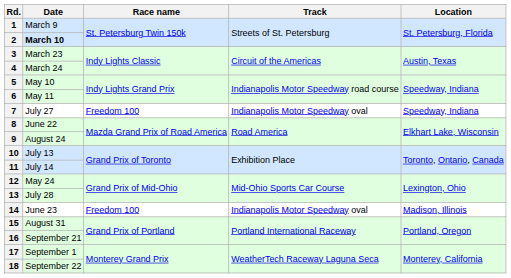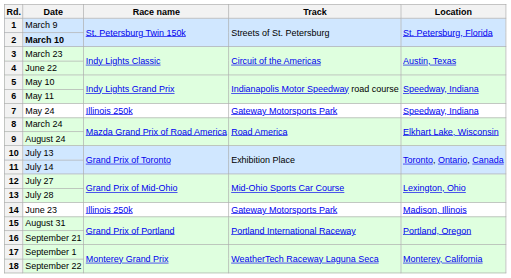 <table class="wikitable" style="font-size: 85%">
 <tr>
 <th>Rd.</th>
 <th>Date</th>
 <th>Race name</th>
 <th>Track</th>
 <th>Location</th>
 </tr>
 <tr style="background:#D0E7FF;">
 <th>1</th>
 <td>March 9</td>
 <td rowspan=2> <a href='#'>St. Petersburg Twin 150k</a></td>
 <td rowspan=2>Streets of St. Petersburg</td>
 <td rowspan=2><a href='#'>St. Petersburg, Florida</a></td>
 </tr>
 <tr style="background:#D0E7FF;">
 <th>2</th>
 <td><strong>March 10</strong></td>
 </tr>
 <tr style="background:#DFFFDF;">
 <th>3</th>
 <td>March 23</td>
 <td rowspan=2> <a href='#'>Indy Lights Classic</a></td>
 <td rowspan=2><a href='#'>Circuit of the Americas</a></td>
 <td rowspan=2><a href='#'>Austin, Texas</a></td>
 </tr>
 <tr style="background:#DFFFDF;">
 <th>4</th>
-<td>March 24</td>
+<td>June 22</td>
 </tr>
 <tr style="background:#DFFFDF;">
 <th>5</th>
 <td>May 10</td>
 <td rowspan=2> <a href='#'>Indy Lights Grand Prix</a></td>
 <td rowspan=2><a href='#'>Indianapolis Motor Speedway</a> road course</td>
 <td rowspan=2><a href='#'>Speedway, Indiana</a></td>
 </tr>
 <tr style="background:#DFFFDF;">
 <th>6</th>
 <td>May 11</td>
 </tr>
 <tr style="background:#FFFFFF;">
 <th>7</th>
-<td>July 27</td>
-<td> <a href='#'>Freedom 100</a></td>
-<td><a href='#'>Indianapolis Motor Speedway</a> oval</td>
+<td>May 24</td>
+<td> <a href='#'>Illinois 250k</a></td>
+<td><a href='#'>Gateway Motorsports Park</a></td>
 <td><a href='#'>Speedway, Indiana</a></td>
 </tr>
 <tr style="background:#DFFFDF;">
 <th>8</th>
-<td>June 22</td>
+<td>March 24</td>
 <td rowspan=2> <a href='#'>Mazda Grand Prix of Road America</a></td>
 <td rowspan=2><a href='#'>Road America</a></td>
 <td rowspan=2><a href='#'>Elkhart Lake, Wisconsin</a></td>
 </tr>
 <tr style="background:#DFFFDF;">
 <th>9</th>
 <td>August 24</td>
 </tr>
 <tr style="background:#D0E7FF;">
 <th>10</th>
 <td>July 13</td>
 <td rowspan=2> <a href='#'>Grand Prix of Toronto</a></td>
 <td rowspan=2>Exhibition Place</td>
 <td rowspan=2><a href='#'>Toronto</a>, <a href='#'>Ontario</a>, <a href='#'>Canada</a></td>
 </tr>
 <tr style="background:#D0E7FF;">
 <th>11</th>
 <td>July 14</td>
 </tr>
 <tr style="background:#DFFFDF;">
 <th>12</th>
-<td>May 24</td>
+<td>July 27</td>
 <td rowspan=2> <a href='#'>Grand Prix of Mid-Ohio</a></td>
 <td rowspan=2><a href='#'>Mid-Ohio Sports Car Course</a></td>
 <td rowspan=2><a href='#'>Lexington, Ohio</a></td>
 </tr>
 <tr style="background:#DFFFDF;">
 <th>13</th>
 <td>July 28</td>
 </tr>
 <tr style="background:#FFFFFF;">
 <th>14</th>
 <td>June 23</td>
-<td> <a href='#'>Freedom 100</a></td>
-<td><a href='#'>Indianapolis Motor Speedway</a> oval</td>
+<td> <a href='#'>Illinois 250k</a></td>
+<td><a href='#'>Gateway Motorsports Park</a></td>
 <td><a href='#'>Madison, Illinois</a></td>
 </tr>
 <tr style="background:#DFFFDF;">
 <th>15</th>
 <td>August 31</td>
 <td rowspan=2> <a href='#'>Grand Prix of Portland</a></td>
 <td rowspan=2><a href='#'>Portland International Raceway</a></td>
 <td rowspan=2><a href='#'>Portland, Oregon</a></td>
 </tr>
 <tr style="background:#DFFFDF;">
 <th>16</th>
 <td>September 21</td>
 </tr>
 <tr style="background:#DFFFDF;">
 <th>17</th>
 <td>September 1</td>
 <td rowspan=2> <a href='#'>Monterey Grand Prix</a></td>
 <td rowspan=2><a href='#'>WeatherTech Raceway Laguna Seca</a></td>
 <td rowspan=2><a href='#'>Monterey, California</a></td>
 </tr>
 <tr style="background:#DFFFDF;">
 <th>18</th>
 <td>September 22</td>
 </tr>
 </table>
